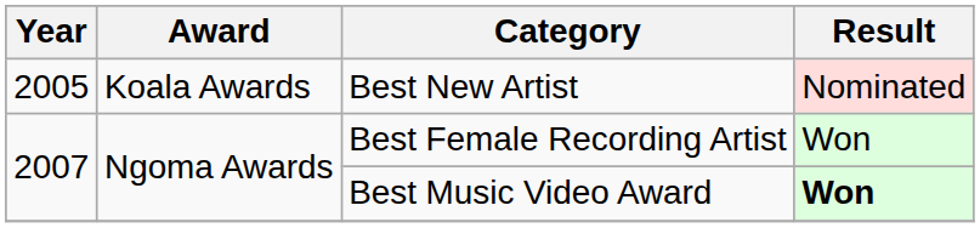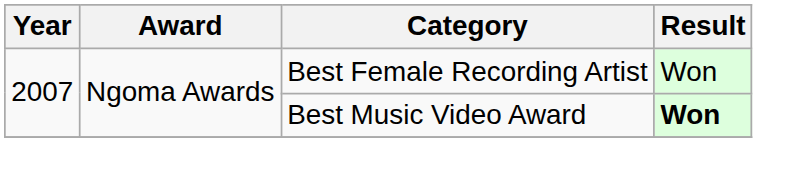 <table class="wikitable" border="1">
 <tr>
 <th>Year</th>
 <th>Award</th>
 <th>Category</th>
 <th>Result</th>
-</tr>
-<tr>
-<td rowspan=1>2005</td>
-<td>Koala Awards</td>
-<td>Best New Artist</td>
-<td style="background: #ffdddd">Nominated</td>
 </tr>
 <tr>
 <td rowspan=2>2007</td>
 <td rowspan=2>Ngoma Awards</td>
 <td>Best Female Recording Artist</td>
 <td style="background: #ddffdd">Won</td>
 </tr>
 <tr>
 <td>Best Music Video Award</td>
 <td style="background: #ddffdd"><strong>Won</strong></td>
 </tr>
 <tr>
 </tr>
 </table>
